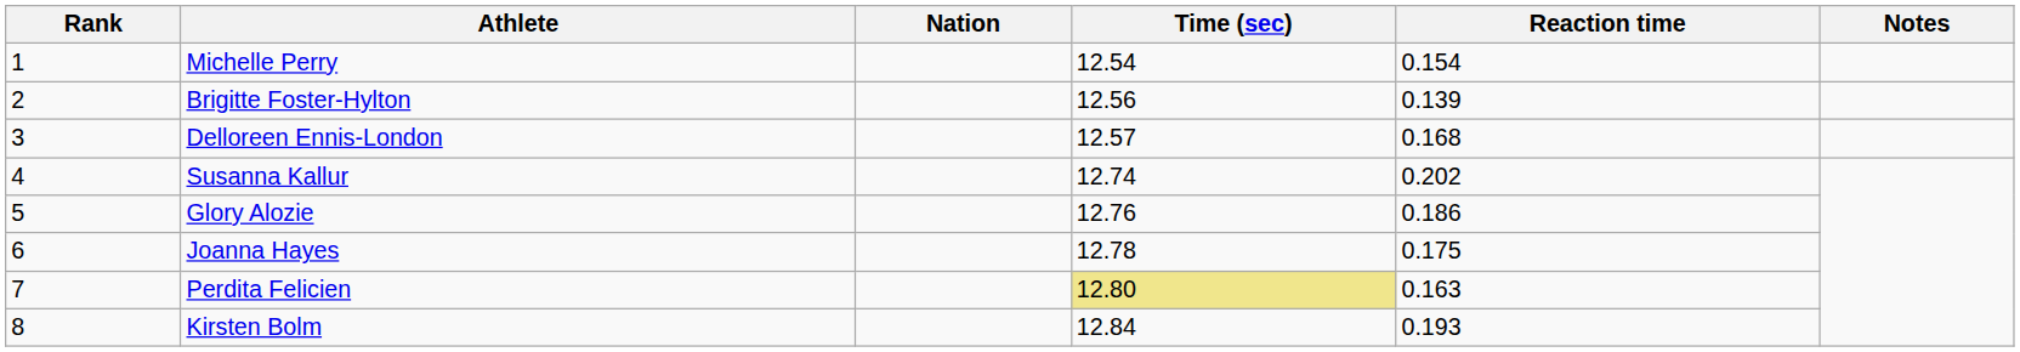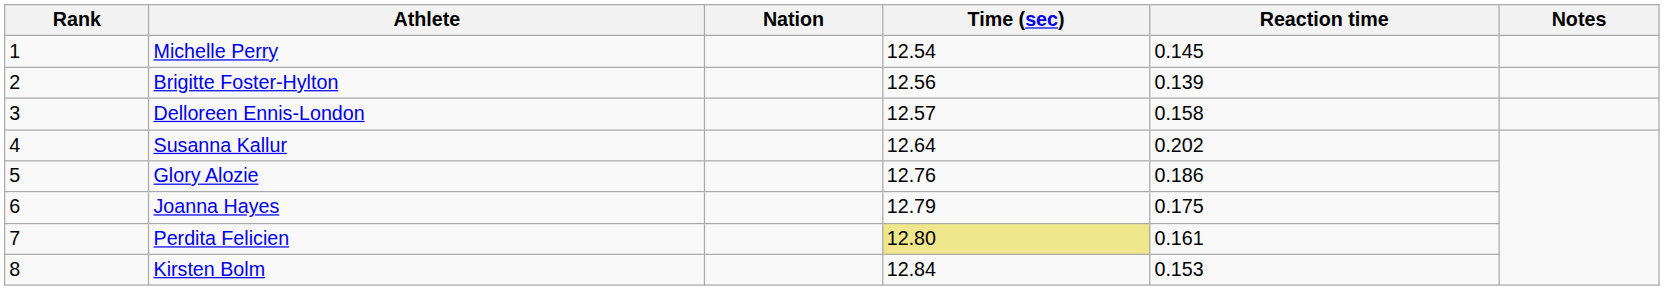 <table class="wikitable" width=85%>
 <tr>
 <th>Rank</th>
 <th>Athlete</th>
 <th>Nation</th>
 <th>Time (<a href='#'>sec</a>)</th>
 <th>Reaction time</th>
 <th>Notes</th>
 </tr>
 <tr>
 <td>1</td>
 <td><a href='#'>Michelle Perry</a></td>
 <td></td>
 <td>12.54</td>
-<td>0.154</td>
+<td>0.145</td>
 </tr>
 <tr>
 <td>2</td>
 <td><a href='#'>Brigitte Foster-Hylton</a></td>
 <td></td>
 <td>12.56</td>
 <td>0.139</td>
 <td></td>
 </tr>
 <tr>
 <td>3</td>
 <td><a href='#'>Delloreen Ennis-London</a></td>
 <td></td>
 <td>12.57</td>
-<td>0.168</td>
+<td>0.158</td>
 <td></td>
 </tr>
 <tr>
 <td>4</td>
 <td><a href='#'>Susanna Kallur</a></td>
 <td></td>
-<td>12.74</td>
+<td>12.64</td>
 <td>0.202</td>
 </tr>
 <tr>
 <td>5</td>
 <td><a href='#'>Glory Alozie</a></td>
 <td></td>
 <td>12.76</td>
 <td>0.186</td>
 </tr>
 <tr>
 <td>6</td>
 <td><a href='#'>Joanna Hayes</a></td>
 <td></td>
-<td>12.78</td>
+<td>12.79</td>
 <td>0.175</td>
 </tr>
 <tr>
 <td>7</td>
 <td><a href='#'>Perdita Felicien</a></td>
 <td></td>
 <td style="background: khaki;">12.80</td>
-<td>0.163</td>
+<td>0.161</td>
 </tr>
 <tr>
 <td>8</td>
 <td><a href='#'>Kirsten Bolm</a></td>
 <td></td>
 <td>12.84</td>
-<td>0.193</td>
+<td>0.153</td>
 </tr>
 </table>
